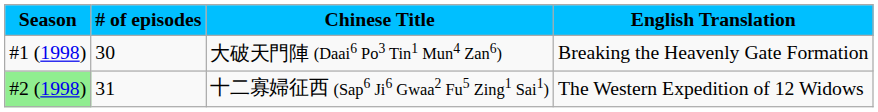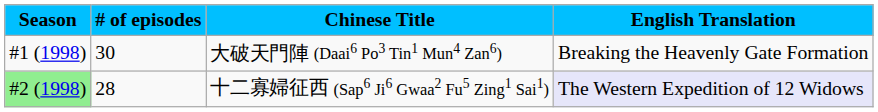 <table class="wikitable">
 <tr>
 <th style="background-color: #00BFFF">Season</th>
 <th style="background-color: #00BFFF"># of episodes</th>
 <th style="background-color: #00BFFF">Chinese Title</th>
 <th style="background-color: #00BFFF">English Translation</th>
 </tr>
 <tr>
 <td>#1 (<a href='#'>1998</a>)</td>
 <td>30</td>
 <td>大破天門陣 <small>(Daai<sup>6</sup> Po<sup>3</sup> Tin<sup>1</sup> Mun<sup>4</sup> Zan<sup>6</sup>)</small></td>
 <td>Breaking the Heavenly Gate Formation</td>
 </tr>
 <tr>
 <td style="background: lightgreen;">#2 (<a href='#'>1998</a>)</td>
-<td>31</td>
+<td>28</td>
 <td>十二寡婦征西 <small>(Sap<sup>6</sup> Ji<sup>6</sup> Gwaa<sup>2</sup> Fu<sup>5</sup> Zing<sup>1</sup> Sai<sup>1</sup>)</small></td>
-<td>The Western Expedition of 12 Widows</td>
+<td style="background: lavender;">The Western Expedition of 12 Widows</td>
 </tr>
 </table>
